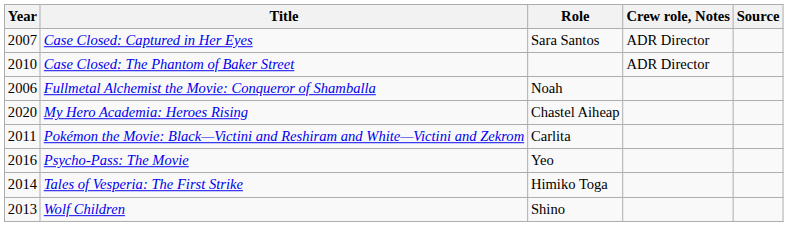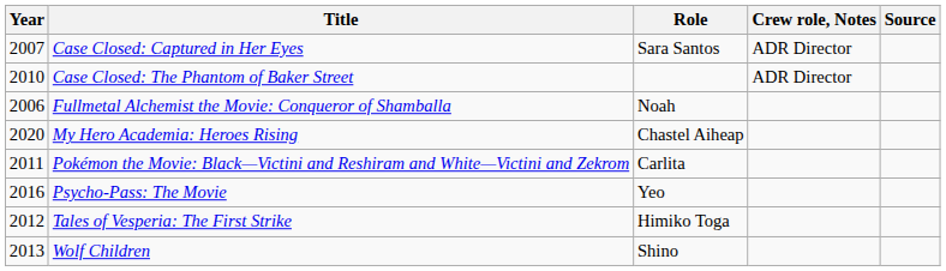 <table class="wikitable sortable plainrowheaders" style="width=95%; font-size: 95%">
 <tr>
 <th>Year</th>
 <th>Title</th>
 <th>Role</th>
 <th>Crew role, Notes </th>
 <th class="unsortable">Source</th>
 </tr>
 <tr>
 <td>2007</td>
 <td><em><a href='#'>Case Closed: Captured in Her Eyes</a></em></td>
 <td>Sara Santos</td>
 <td>ADR Director</td>
 <td></td>
 </tr>
 <tr>
 <td>2010</td>
 <td><em><a href='#'>Case Closed: The Phantom of Baker Street</a></em></td>
 <td></td>
 <td>ADR Director</td>
 <td></td>
 </tr>
 <tr>
 <td>2006</td>
 <td><em><a href='#'>Fullmetal Alchemist the Movie: Conqueror of Shamballa</a></em></td>
 <td>Noah</td>
 <td></td>
 <td></td>
 </tr>
 <tr>
 <td>2020</td>
 <td><em><a href='#'>My Hero Academia: Heroes Rising</a></em></td>
 <td>Chastel Aiheap</td>
 <td></td>
 <td></td>
 </tr>
 <tr>
 <td>2011</td>
 <td><em><a href='#'>Pokémon the Movie: Black—Victini and Reshiram and White—Victini and Zekrom</a></em></td>
 <td>Carlita</td>
 <td></td>
 <td></td>
 </tr>
 <tr>
 <td>2016</td>
 <td><em><a href='#'>Psycho-Pass: The Movie</a></em></td>
 <td>Yeo</td>
 <td></td>
 <td></td>
 </tr>
 <tr>
-<td>2014</td>
+<td>2012</td>
 <td><em><a href='#'>Tales of Vesperia: The First Strike</a></em></td>
 <td>Himiko Toga</td>
 <td></td>
 <td></td>
 </tr>
 <tr>
 <td>2013</td>
 <td><em><a href='#'>Wolf Children</a></em></td>
 <td>Shino</td>
 <td></td>
 <td></td>
 </tr>
 </table>
